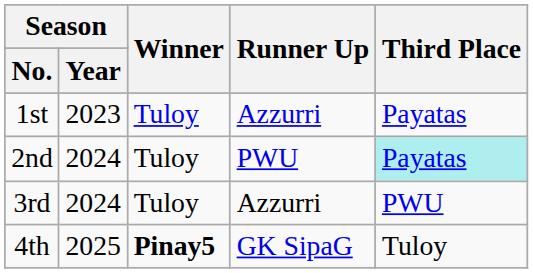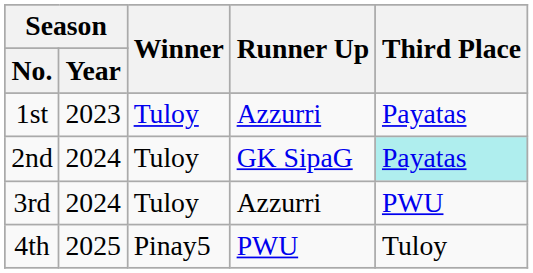 <table class="wikitable">
 <tr>
 <th colspan=2>Season</th>
 <th rowspan=2>Winner</th>
 <th rowspan=2>Runner Up</th>
 <th rowspan=2>Third Place</th>
 </tr>
 <tr>
 <th>No.</th>
 <th>Year</th>
 </tr>
 <tr>
 <td align=center>1st</td>
 <td align=center>2023</td>
 <td><a href='#'>Tuloy</a></td>
 <td><a href='#'>Azzurri</a></td>
 <td><a href='#'>Payatas</a></td>
 </tr>
 <tr>
 <td align=center>2nd</td>
 <td align=center>2024</td>
 <td>Tuloy</td>
-<td><a href='#'>PWU</a></td>
+<td><a href='#'>GK SipaG</a></td>
 <td style="background: paleturquoise;"><a href='#'>Payatas</a></td>
 </tr>
 <tr>
 <td align=center>3rd</td>
 <td align=center>2024</td>
 <td>Tuloy</td>
 <td>Azzurri</td>
 <td><a href='#'>PWU</a></td>
 </tr>
 <tr>
 <td align=center>4th</td>
 <td align=center>2025</td>
-<td><strong>Pinay5</strong></td>
-<td><a href='#'>GK SipaG</a></td>
+<td>Pinay5</td>
+<td><a href='#'>PWU</a></td>
 <td>Tuloy</td>
 </tr>
 </table>
